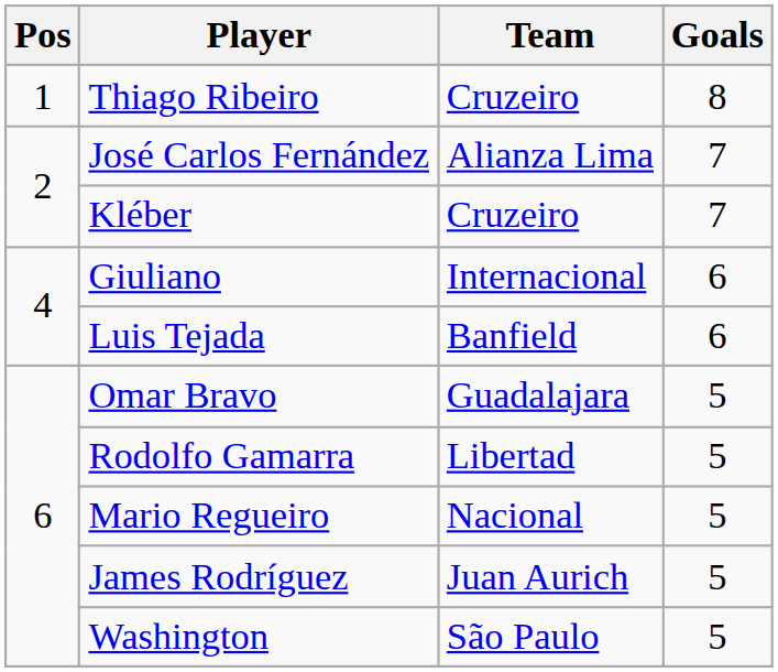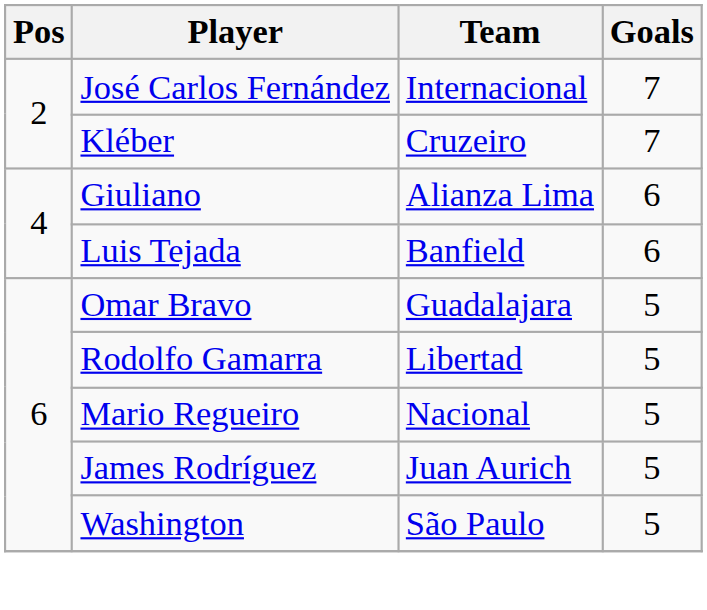 <table class="wikitable">
 <tr>
 <th>Pos</th>
 <th>Player</th>
 <th>Team</th>
 <th>Goals</th>
 </tr>
 <tr>
-<td align=center>1</td>
-<td> <a href='#'>Thiago Ribeiro</a></td>
-<td> <a href='#'>Cruzeiro</a></td>
-<td align=center>8</td>
-</tr>
-<tr>
 <td align=center rowspan=2>2</td>
 <td> <a href='#'>José Carlos Fernández</a></td>
-<td> <a href='#'>Alianza Lima</a></td>
+<td> <a href='#'>Internacional</a></td>
 <td align=center>7</td>
 </tr>
 <tr>
 <td> <a href='#'>Kléber</a></td>
 <td> <a href='#'>Cruzeiro</a></td>
 <td align=center>7</td>
 </tr>
 <tr>
 <td align=center rowspan=2>4</td>
 <td> <a href='#'>Giuliano</a></td>
-<td> <a href='#'>Internacional</a></td>
+<td> <a href='#'>Alianza Lima</a></td>
 <td align=center>6</td>
 </tr>
 <tr>
 <td> <a href='#'>Luis Tejada</a></td>
 <td> <a href='#'>Banfield</a></td>
 <td align=center>6</td>
 </tr>
 <tr>
 <td align=center rowspan=5>6</td>
 <td> <a href='#'>Omar Bravo</a></td>
 <td> <a href='#'>Guadalajara</a></td>
 <td align=center>5</td>
 </tr>
 <tr>
 <td> <a href='#'>Rodolfo Gamarra</a></td>
 <td> <a href='#'>Libertad</a></td>
 <td align=center>5</td>
 </tr>
 <tr>
 <td> <a href='#'>Mario Regueiro</a></td>
 <td> <a href='#'>Nacional</a></td>
 <td align=center>5</td>
 </tr>
 <tr>
 <td> <a href='#'>James Rodríguez</a></td>
 <td> <a href='#'>Juan Aurich</a></td>
 <td align=center>5</td>
 </tr>
 <tr>
 <td> <a href='#'>Washington</a></td>
 <td> <a href='#'>São Paulo</a></td>
 <td align=center>5</td>
 </tr>
 <tr>
 </tr>
 </table>
